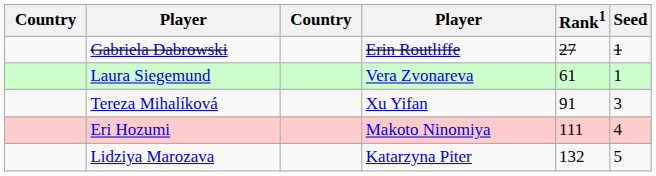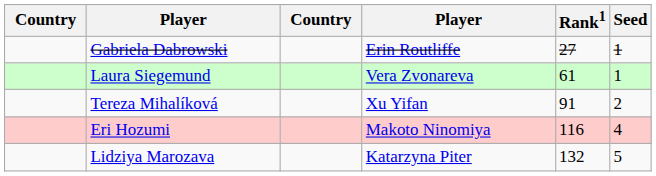 <table class="sortable wikitable">
 <tr>
 <th style="width:70px;">Country</th>
 <th style="width:175px;">Player</th>
 <th style="width:70px;">Country</th>
 <th style="width:175px;">Player</th>
 <th>Rank<sup>1</sup></th>
 <th>Seed</th>
 </tr>
 <tr>
 <td><s></s></td>
 <td><s><a href='#'>Gabriela Dabrowski</a></s></td>
 <td><s></s></td>
 <td><s><a href='#'>Erin Routliffe</a></s></td>
 <td><s>27</s></td>
 <td><s>1</s></td>
 </tr>
 <tr style="background:#cfc;">
 <td></td>
 <td><a href='#'>Laura Siegemund</a></td>
 <td></td>
 <td><a href='#'>Vera Zvonareva</a></td>
 <td>61</td>
 <td>1</td>
 </tr>
 <tr>
 <td></td>
 <td><a href='#'>Tereza Mihalíková</a></td>
 <td></td>
 <td><a href='#'>Xu Yifan</a></td>
 <td>91</td>
-<td>3</td>
+<td>2</td>
 </tr>
 <tr style="background:#fcc;">
 <td></td>
 <td><a href='#'>Eri Hozumi</a></td>
 <td></td>
 <td><a href='#'>Makoto Ninomiya</a></td>
-<td>111</td>
+<td>116</td>
 <td>4</td>
 </tr>
 <tr>
 <td></td>
 <td><a href='#'>Lidziya Marozava</a></td>
 <td></td>
 <td><a href='#'>Katarzyna Piter</a></td>
 <td>132</td>
 <td>5</td>
 </tr>
 </table>
